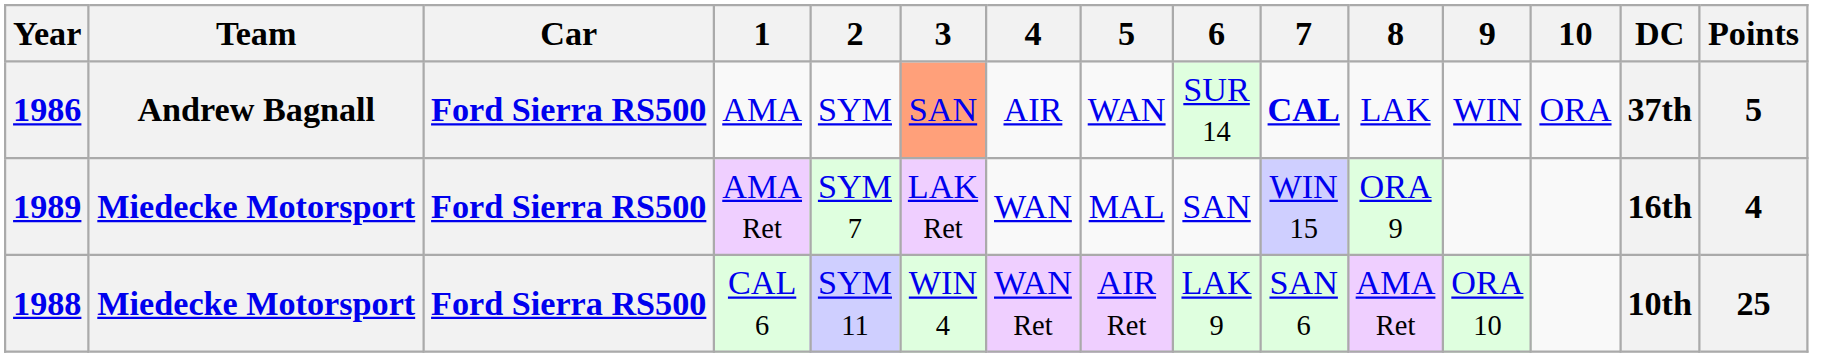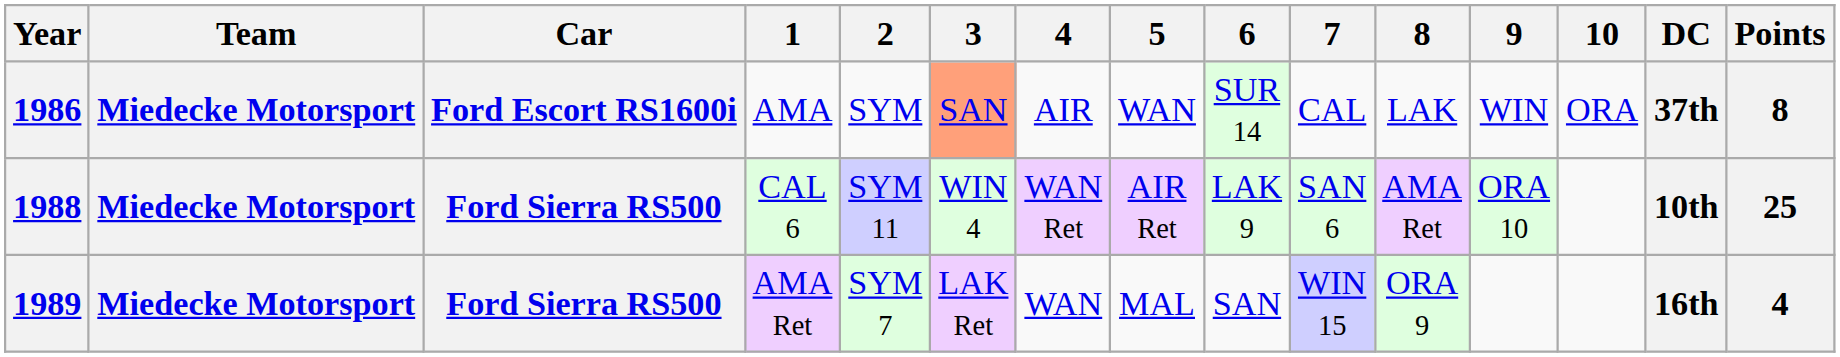 <table class="wikitable" style="text-align:center; font-size:95%">
 <tr>
 <th>Year</th>
 <th>Team</th>
 <th>Car</th>
 <th>1</th>
 <th>2</th>
 <th>3</th>
 <th>4</th>
 <th>5</th>
 <th>6</th>
 <th>7</th>
 <th>8</th>
 <th>9</th>
 <th>10</th>
 <th>DC</th>
 <th>Points</th>
 </tr>
 <tr>
 <th><a href='#'>1986</a></th>
-<th> Andrew Bagnall</th>
-<th><a href='#'>Ford Sierra RS500</a></th>
+<th> <a href='#'>Miedecke Motorsport</a></th>
+<th><a href='#'>Ford Escort RS1600i</a></th>
 <td><a href='#'>AMA</a></td>
 <td><a href='#'>SYM</a></td>
 <td style="background: lightsalmon;"><a href='#'>SAN</a></td>
 <td><a href='#'>AIR</a></td>
 <td><a href='#'>WAN</a></td>
 <td style="background:#dfffdf;"><a href='#'>SUR</a><br><small>14</small></td>
-<td><strong><a href='#'>CAL</a></strong></td>
+<td><a href='#'>CAL</a></td>
 <td><a href='#'>LAK</a></td>
 <td><a href='#'>WIN</a></td>
 <td><a href='#'>ORA</a></td>
 <th>37th</th>
-<th>5</th>
+<th>8</th>
+</tr>
+<tr>
+<th><a href='#'>1988</a></th>
+<th> <a href='#'>Miedecke Motorsport</a></th>
+<th><a href='#'>Ford Sierra RS500</a></th>
+<td style="background:#dfffdf;"><a href='#'>CAL</a><br><small>6</small></td>
+<td style="background:#cfcfff;"><a href='#'>SYM</a><br><small>11</small></td>
+<td style="background:#dfffdf;"><a href='#'>WIN</a><br><small>4</small></td>
+<td style="background:#efcfff;"><a href='#'>WAN</a><br><small>Ret</small></td>
+<td style="background:#efcfff;"><a href='#'>AIR</a><br><small>Ret</small></td>
+<td style="background:#dfffdf;"><a href='#'>LAK</a><br><small>9</small></td>
+<td style="background:#dfffdf;"><a href='#'>SAN</a><br><small>6</small></td>
+<td style="background:#efcfff;"><a href='#'>AMA</a><br><small>Ret</small></td>
+<td style="background:#dfffdf;"><a href='#'>ORA</a><br><small>10</small></td>
+<td></td>
+<th>10th</th>
+<th>25</th>
 </tr>
 <tr>
 <th><a href='#'>1989</a></th>
 <th> <a href='#'>Miedecke Motorsport</a></th>
 <th><a href='#'>Ford Sierra RS500</a></th>
 <td style="background:#efcfff;"><a href='#'>AMA</a><br><small>Ret</small></td>
 <td style="background:#dfffdf;"><a href='#'>SYM</a><br><small>7</small></td>
 <td style="background:#efcfff;"><a href='#'>LAK</a><br><small>Ret</small></td>
 <td><a href='#'>WAN</a></td>
 <td><a href='#'>MAL</a></td>
 <td><a href='#'>SAN</a></td>
 <td style="background:#cfcfff;"><a href='#'>WIN</a><br><small>15</small></td>
 <td style="background:#dfffdf;"><a href='#'>ORA</a><br><small>9</small></td>
 <td></td>
 <td></td>
 <th>16th</th>
 <th>4</th>
 </tr>
-<tr>
-<th><a href='#'>1988</a></th>
-<th> <a href='#'>Miedecke Motorsport</a></th>
-<th><a href='#'>Ford Sierra RS500</a></th>
-<td style="background:#dfffdf;"><a href='#'>CAL</a><br><small>6</small></td>
-<td style="background:#cfcfff;"><a href='#'>SYM</a><br><small>11</small></td>
-<td style="background:#dfffdf;"><a href='#'>WIN</a><br><small>4</small></td>
-<td style="background:#efcfff;"><a href='#'>WAN</a><br><small>Ret</small></td>
-<td style="background:#efcfff;"><a href='#'>AIR</a><br><small>Ret</small></td>
-<td style="background:#dfffdf;"><a href='#'>LAK</a><br><small>9</small></td>
-<td style="background:#dfffdf;"><a href='#'>SAN</a><br><small>6</small></td>
-<td style="background:#efcfff;"><a href='#'>AMA</a><br><small>Ret</small></td>
-<td style="background:#dfffdf;"><a href='#'>ORA</a><br><small>10</small></td>
-<td></td>
-<th>10th</th>
-<th>25</th>
-</tr>
 </table>
